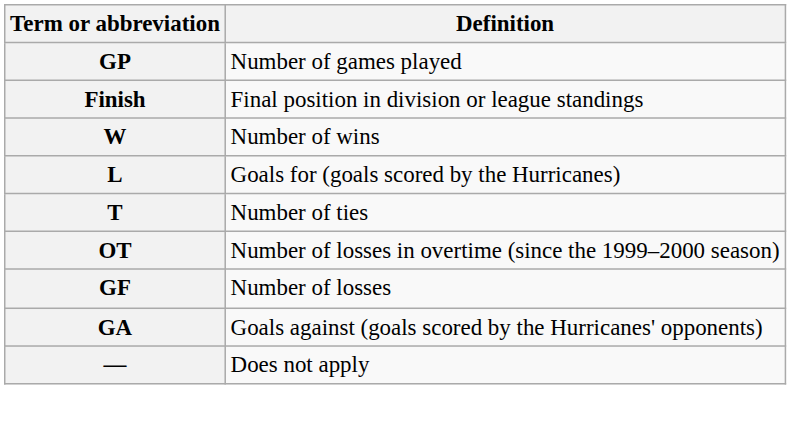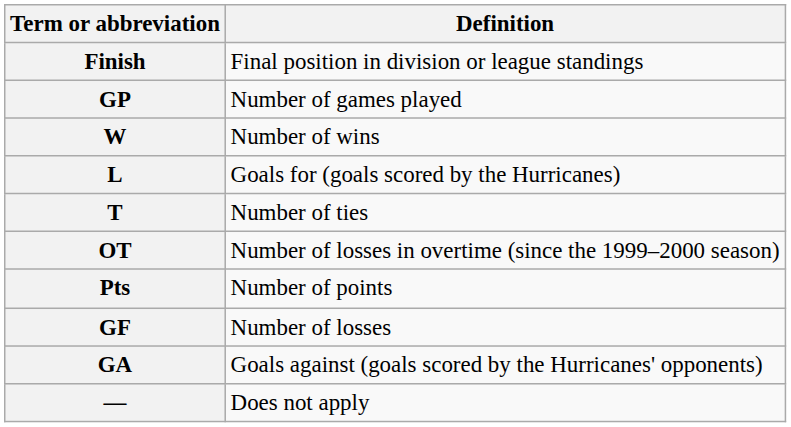 <table class="wikitable" style="font-size:95%">
 <tr>
 <th scope="col">Term or abbreviation</th>
 <th scope="col">Definition</th>
 </tr>
 <tr>
+<th scope="row">Finish</th>
+<td>Final position in division or league standings</td>
+</tr>
+<tr>
 <th scope="row">GP</th>
 <td>Number of games played</td>
-</tr>
-<tr>
-<th scope="row">Finish</th>
-<td>Final position in division or league standings</td>
 </tr>
 <tr>
 <th scope="row">W</th>
 <td>Number of wins</td>
 </tr>
 <tr>
 <th scope="row">L</th>
 <td>Goals for (goals scored by the Hurricanes)</td>
 </tr>
 <tr>
 <th scope="row">T</th>
 <td>Number of ties</td>
 </tr>
 <tr>
 <th scope="row">OT</th>
 <td>Number of losses in overtime (since the 1999–2000 season)</td>
 </tr>
 <tr>
+<th scope="row">Pts</th>
+<td>Number of points</td>
+</tr>
+<tr>
 <th scope="row">GF</th>
 <td>Number of losses</td>
 </tr>
 <tr>
 <th scope="row">GA</th>
 <td>Goals against (goals scored by the Hurricanes' opponents)</td>
 </tr>
 <tr>
 <th scope="row">—</th>
 <td>Does not apply</td>
 </tr>
 </table>
